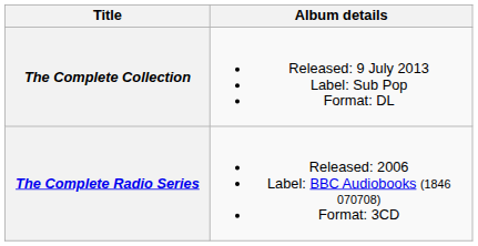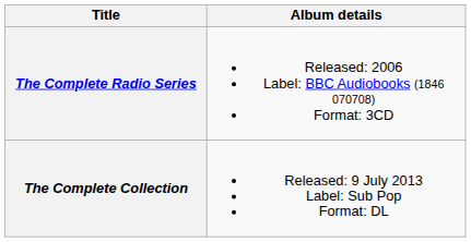 <table class="wikitable plainrowheaders" style="text-align:center;">
 <tr>
 <th scope="col" style="width:14em;">Title</th>
 <th scope="col" style="width:18em;">Album details</th>
 </tr>
 <tr>
+<th scope="row"><em><a href='#'>The Complete Radio Series</a></em></th>
+<td><br><ul><li>Released: 2006</li><li>Label: <a href='#'>BBC Audiobooks</a> <small>(1846 070708)</small></li><li>Format: 3CD</li></ul></td>
+</tr>
+<tr>
 <th scope="row"><em>The Complete Collection</em></th>
 <td><br><ul><li>Released: 9 July 2013</li><li>Label: Sub Pop</li><li>Format: DL</li></ul></td>
 </tr>
-<tr>
-<th scope="row"><em><a href='#'>The Complete Radio Series</a></em></th>
-<td><br><ul><li>Released: 2006</li><li>Label: <a href='#'>BBC Audiobooks</a> <small>(1846 070708)</small></li><li>Format: 3CD</li></ul></td>
-</tr>
 </table>
